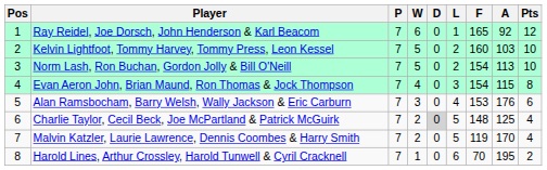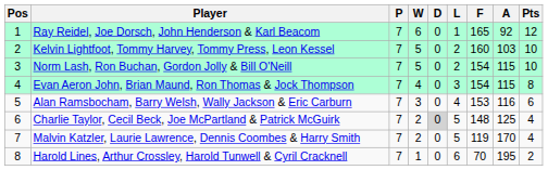 <table class="wikitable" style="font-size: 100%">
 <tr>
 <th width=20>Pos</th>
 <th width=500>Player</th>
 <th width=20>P</th>
 <th width=20>W</th>
 <th width=20>D</th>
 <th width=20>L</th>
 <th width=30>F</th>
 <th width=30>A</th>
 <th width=20>Pts</th>
 </tr>
 <tr align=center style="background: #ADFFD6;">
 <td>1</td>
 <td align="left"> <a href='#'>Ray Reidel</a>, <a href='#'>Joe Dorsch</a>, <a href='#'>John Henderson</a> & <a href='#'>Karl Beacom</a></td>
 <td>7</td>
 <td>6</td>
 <td>0</td>
 <td>1</td>
 <td>165</td>
 <td>92</td>
 <td>12</td>
 </tr>
 <tr align=center style="background: #ADFFD6;">
 <td>2</td>
 <td align="left"> <a href='#'>Kelvin Lightfoot</a>, <a href='#'>Tommy Harvey</a>, <a href='#'>Tommy Press</a>, <a href='#'>Leon Kessel</a></td>
 <td>7</td>
 <td>5</td>
 <td>0</td>
 <td>2</td>
 <td>160</td>
 <td>103</td>
 <td>10</td>
 </tr>
 <tr align=center style="background: #ADFFD6;">
 <td>3</td>
 <td align="left"> <a href='#'>Norm Lash</a>, <a href='#'>Ron Buchan</a>, <a href='#'>Gordon Jolly</a> & <a href='#'>Bill O'Neill</a></td>
 <td>7</td>
 <td>5</td>
 <td>0</td>
 <td>2</td>
 <td>154</td>
-<td>113</td>
+<td>115</td>
 <td>10</td>
 </tr>
 <tr align=center style="background: #ADFFD6;">
 <td>4</td>
 <td align="left"> <a href='#'>Evan Aeron John</a>, <a href='#'>Brian Maund</a>, <a href='#'>Ron Thomas</a> & <a href='#'>Jock Thompson</a></td>
 <td>7</td>
 <td>4</td>
 <td>0</td>
 <td>3</td>
 <td>154</td>
 <td>115</td>
 <td>8</td>
 </tr>
 <tr align=center>
 <td>5</td>
 <td align="left"> <a href='#'>Alan Ramsbocham</a>, <a href='#'>Barry Welsh</a>, <a href='#'>Wally Jackson</a> & <a href='#'>Eric Carburn</a></td>
 <td>7</td>
 <td>3</td>
 <td>0</td>
 <td>4</td>
 <td>153</td>
-<td>176</td>
+<td>116</td>
 <td>6</td>
 </tr>
 <tr align=center>
 <td>6</td>
 <td align="left"> <a href='#'>Charlie Taylor</a>, <a href='#'>Cecil Beck</a>, <a href='#'>Joe McPartland</a> & <a href='#'>Patrick McGuirk</a></td>
 <td>7</td>
 <td>2</td>
 <td style="background: lightgrey;">0</td>
 <td>5</td>
 <td>148</td>
 <td>125</td>
 <td>4</td>
 </tr>
 <tr align=center>
 <td>7</td>
 <td align="left"> <a href='#'>Malvin Katzler</a>, <a href='#'>Laurie Lawrence</a>, <a href='#'>Dennis Coombes</a> & <a href='#'>Harry Smith</a></td>
 <td>7</td>
 <td>2</td>
 <td>0</td>
 <td>5</td>
 <td>119</td>
 <td>170</td>
 <td>4</td>
 </tr>
 <tr align=center>
 <td>8</td>
 <td align="left"> <a href='#'>Harold Lines</a>, <a href='#'>Arthur Crossley</a>, <a href='#'>Harold Tunwell</a> & <a href='#'>Cyril Cracknell</a></td>
 <td>7</td>
 <td>1</td>
 <td>0</td>
 <td>6</td>
 <td>70</td>
 <td>195</td>
 <td>2</td>
 </tr>
 </table>
